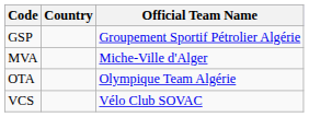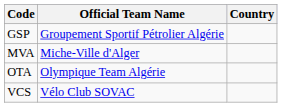 <table class="wikitable">
 <tr style="background:#ccccff;">
 <th>Code</th>
+<th>Official Team Name</th>
 <th>Country</th>
-<th>Official Team Name</th>
 </tr>
 <tr>
 <td>GSP</td>
+<td><a href='#'>Groupement Sportif Pétrolier Algérie</a></td>
 <td></td>
-<td><a href='#'>Groupement Sportif Pétrolier Algérie</a></td>
 </tr>
 <tr>
 <td>MVA</td>
+<td><a href='#'>Miche-Ville d'Alger</a></td>
 <td></td>
-<td><a href='#'>Miche-Ville d'Alger</a></td>
 </tr>
 <tr>
 <td>OTA</td>
+<td><a href='#'>Olympique Team Algérie</a></td>
 <td></td>
-<td><a href='#'>Olympique Team Algérie</a></td>
 </tr>
 <tr>
 <td>VCS</td>
+<td><a href='#'>Vélo Club SOVAC</a></td>
 <td></td>
-<td><a href='#'>Vélo Club SOVAC</a></td>
 </tr>
 </table>
